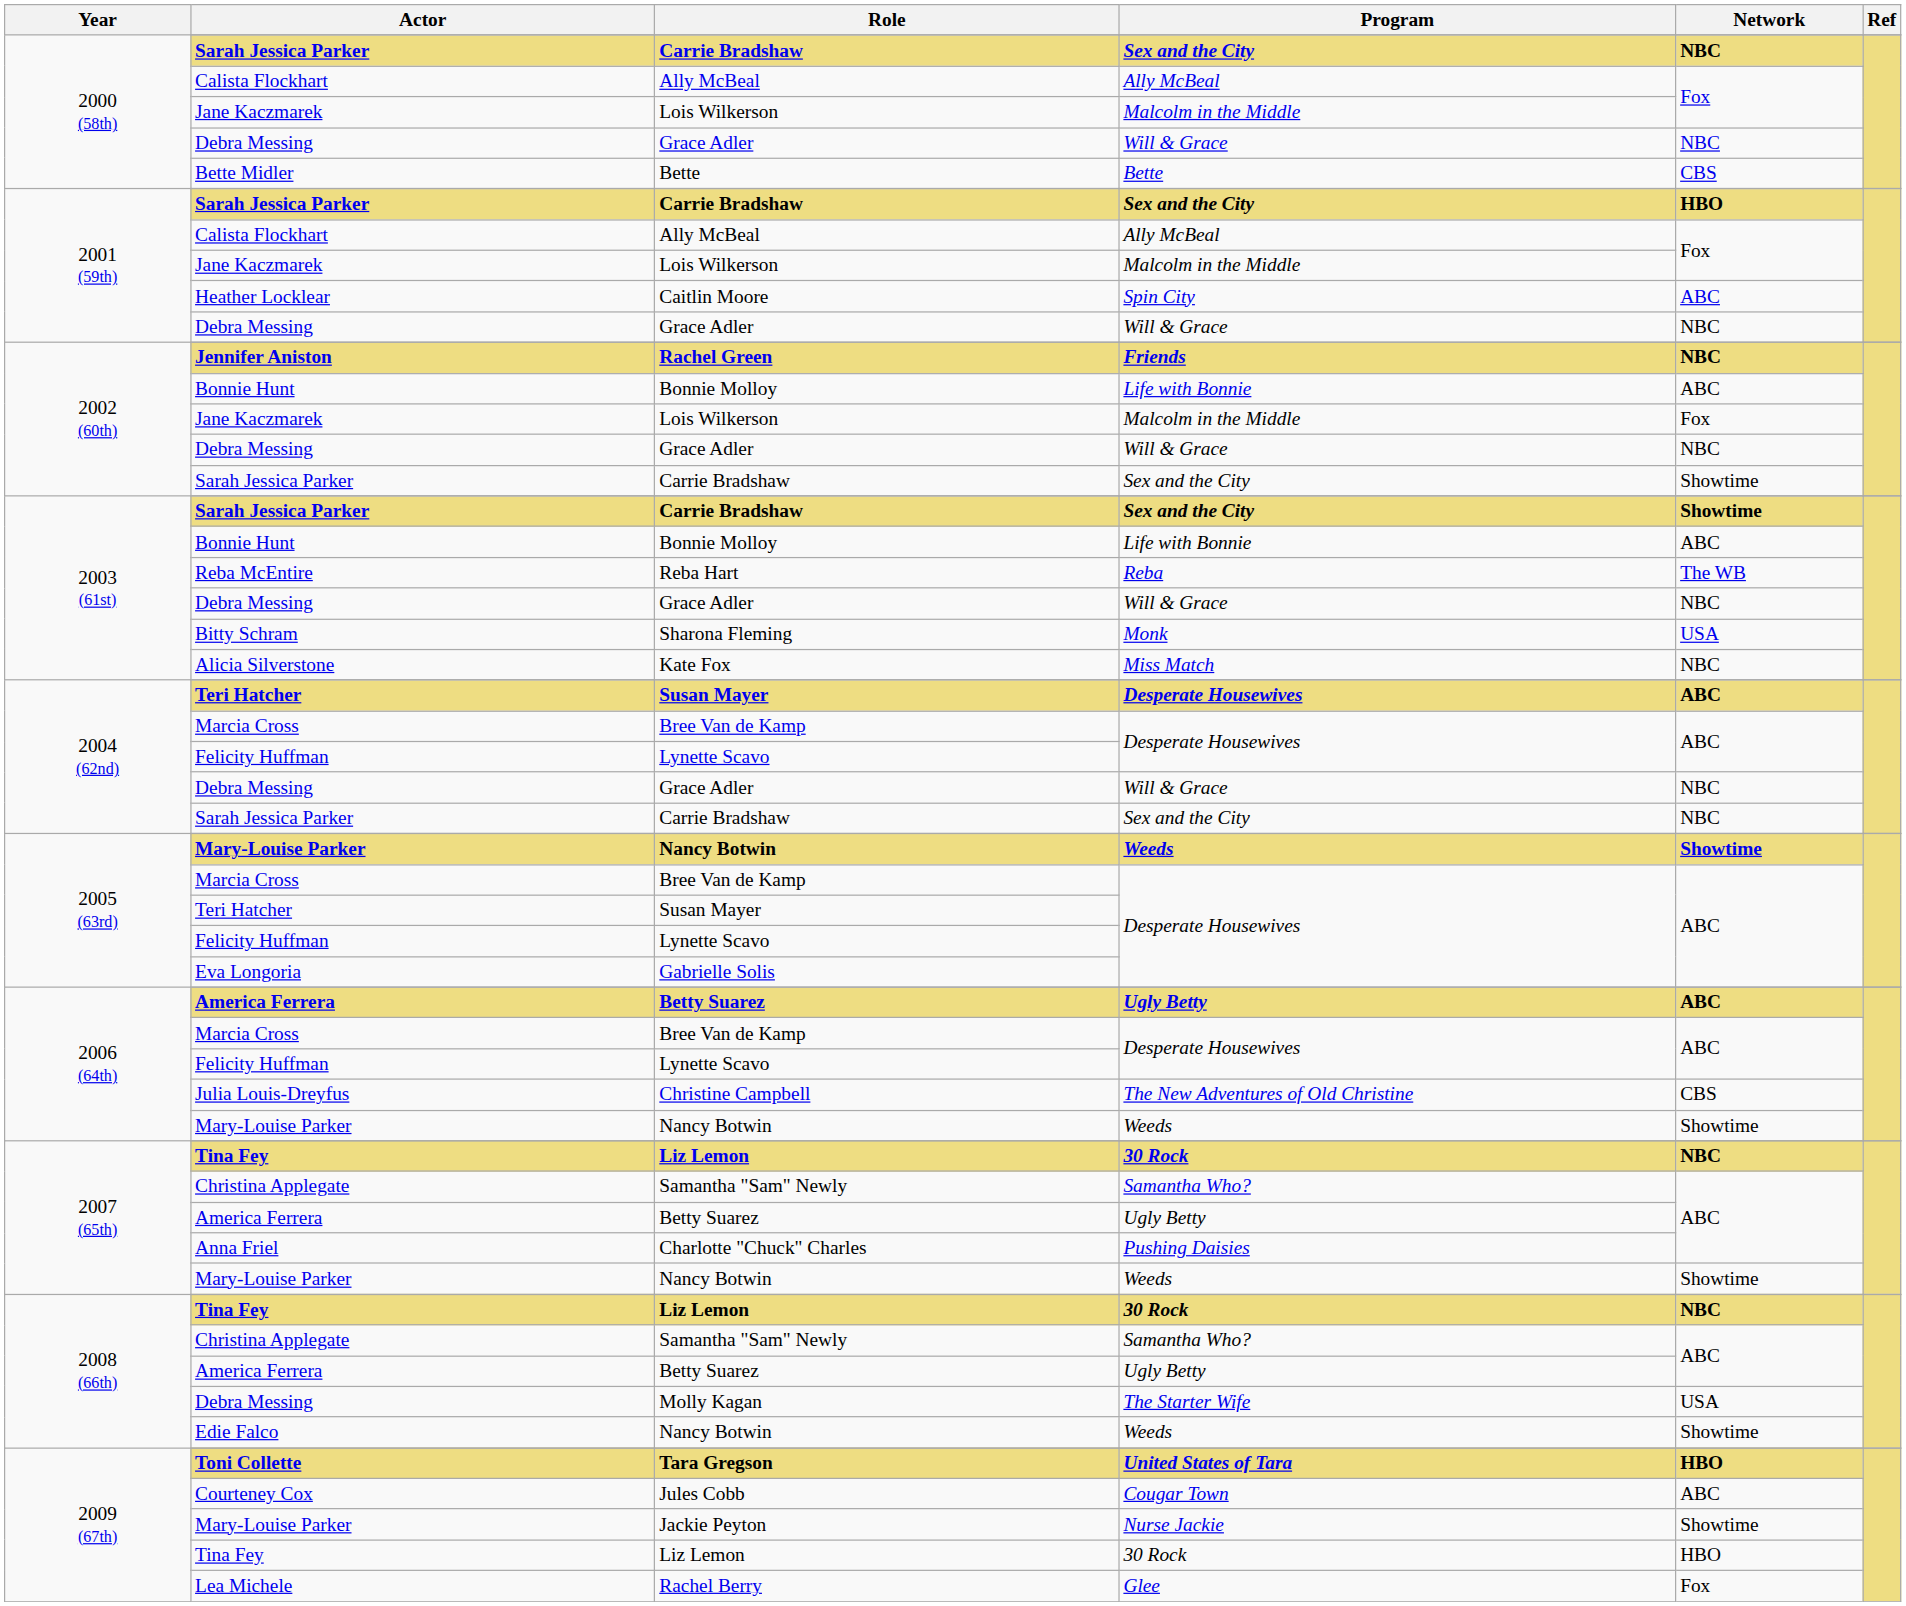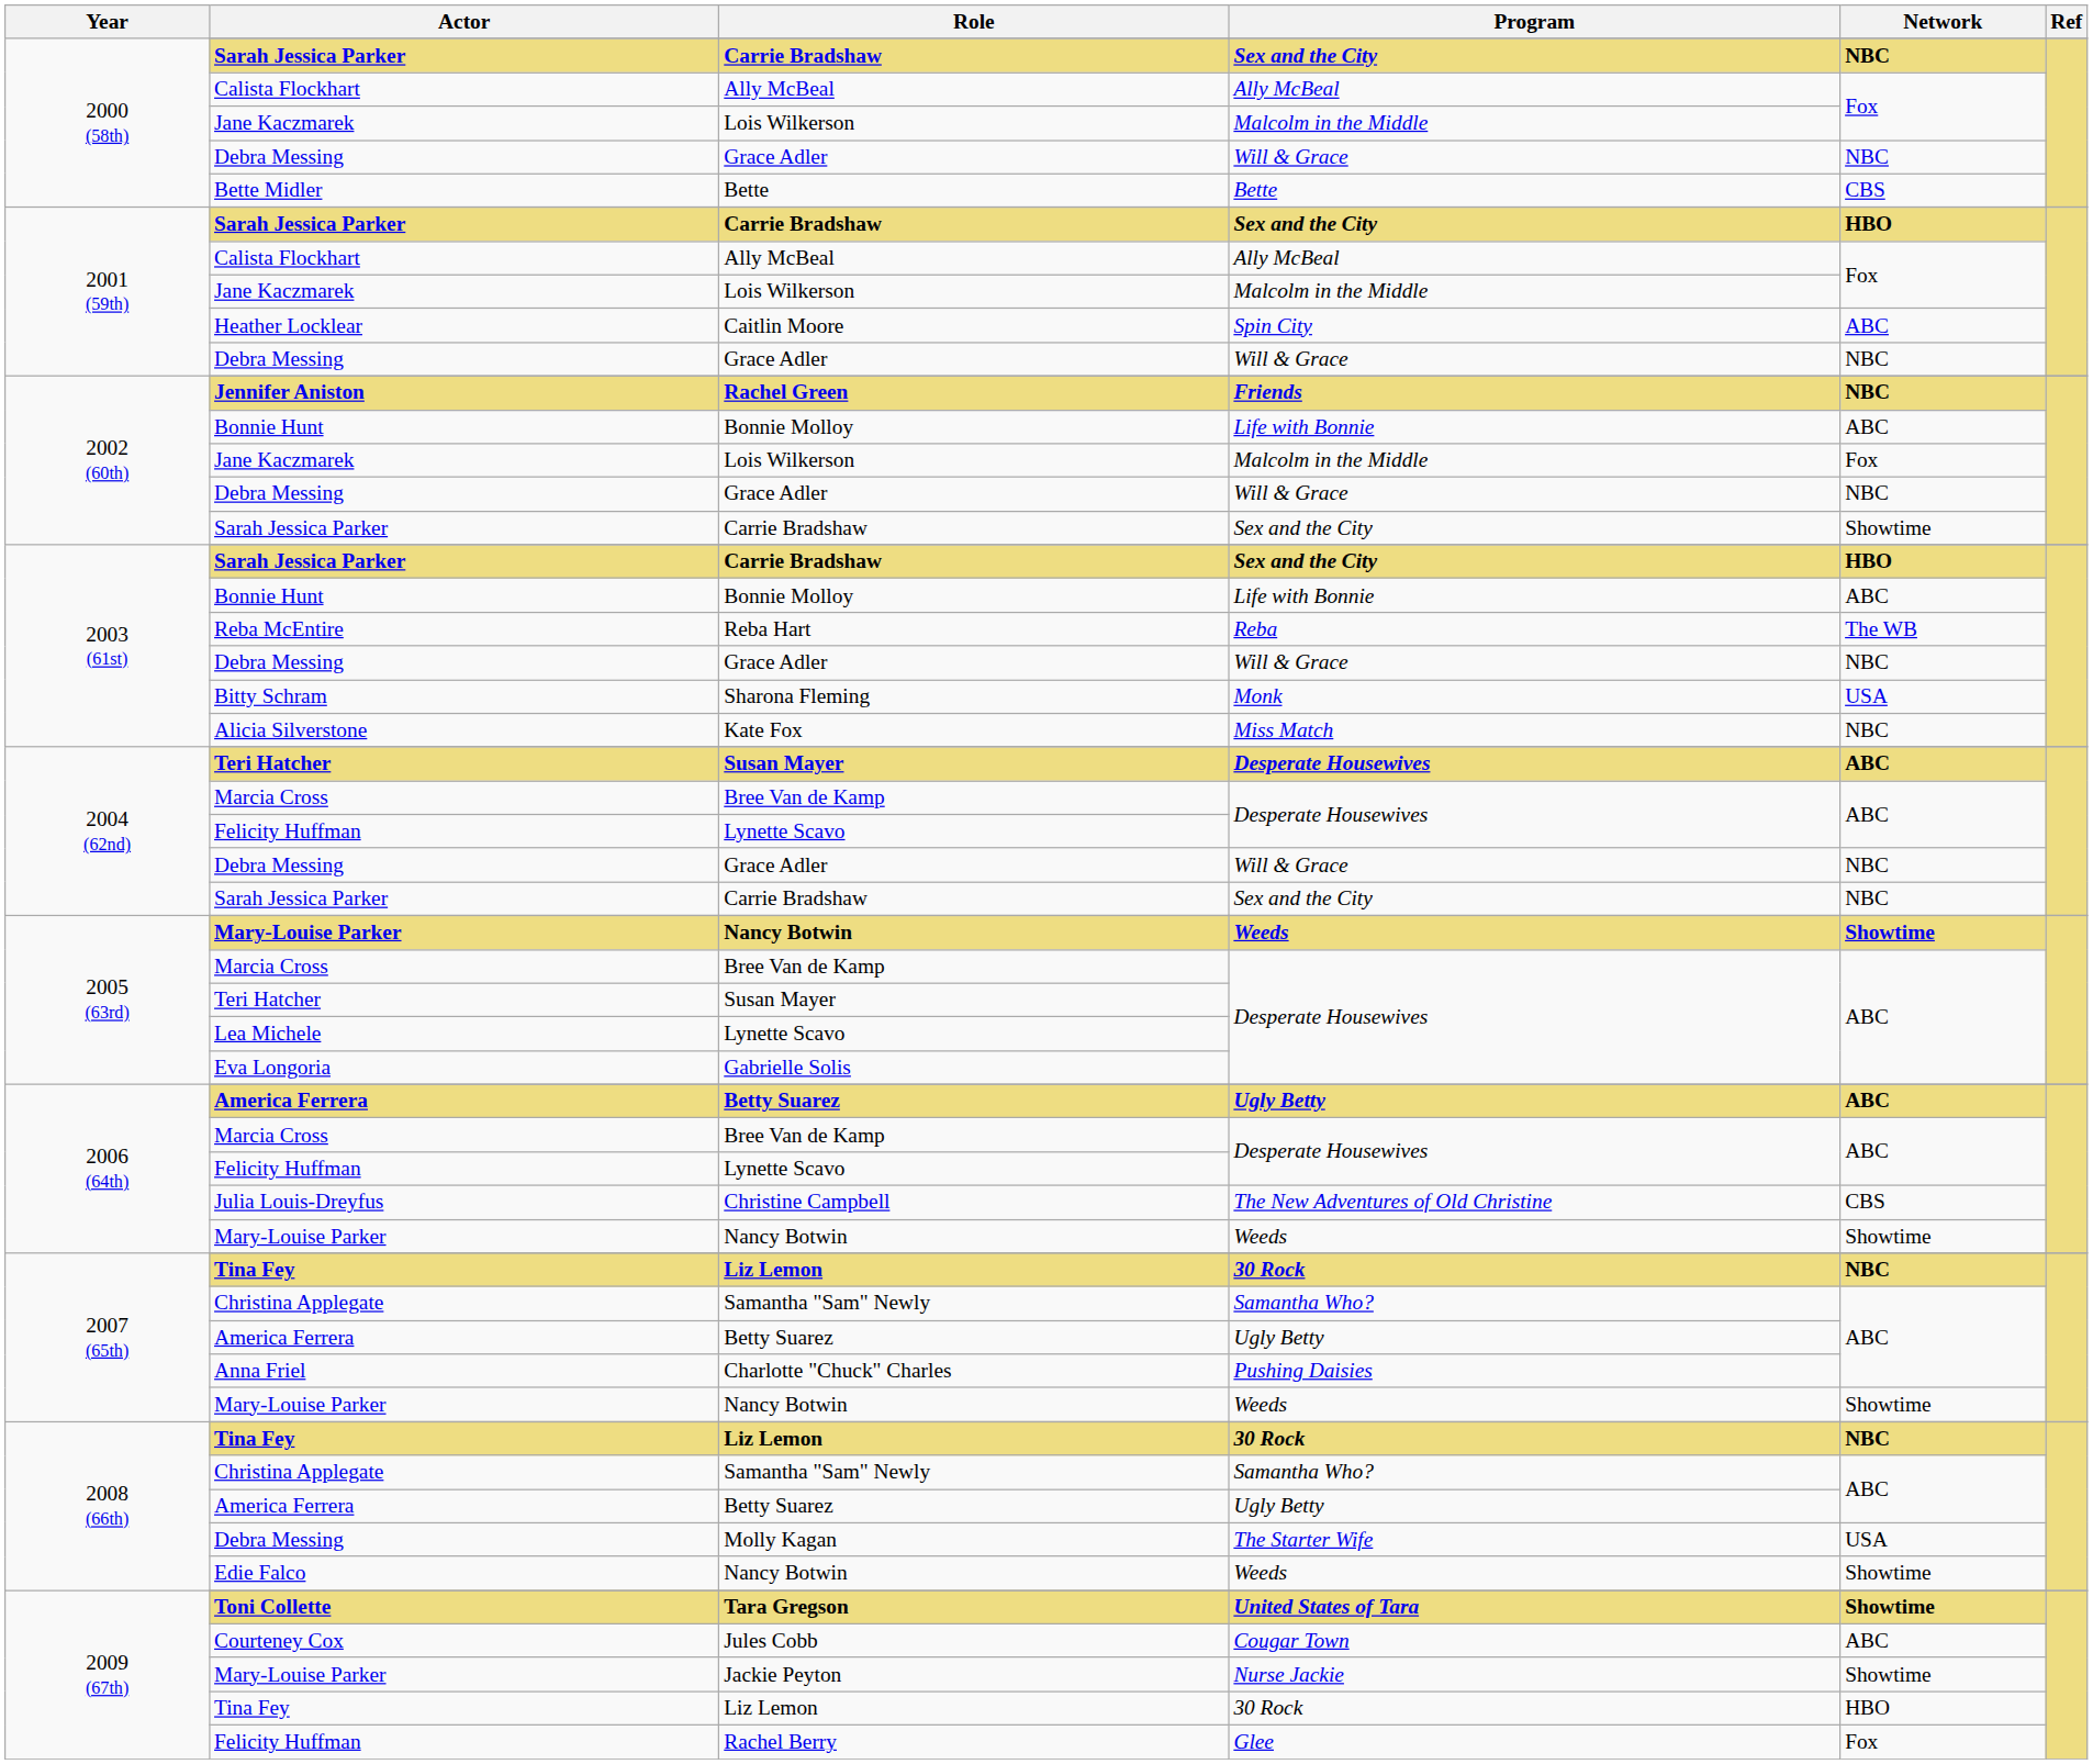 <table class="wikitable">
 <tr>
 <th style="width:10%;">Year</th>
 <th style="width:25%;">Actor</th>
 <th style="width:25%;">Role</th>
 <th style="width:30%;">Program</th>
 <th style="width:10%;">Network</th>
 <th style="width:5%;">Ref</th>
 </tr>
 <tr>
 <td rowspan="6" style="text-align:center;">2000 <br><small><a href='#'>(58th)</a></small></td>
 </tr>
 <tr style="background:#EEDD82;">
 <td><strong><a href='#'>Sarah Jessica Parker</a> </strong></td>
 <td><strong><a href='#'>Carrie Bradshaw</a></strong></td>
 <td><strong><em><a href='#'>Sex and the City</a></em></strong></td>
 <td><strong>NBC</strong></td>
 <td rowspan="5"></td>
 </tr>
 <tr>
 <td><a href='#'>Calista Flockhart</a></td>
 <td><a href='#'>Ally McBeal</a></td>
 <td><em><a href='#'>Ally McBeal</a></em></td>
 <td rowspan="2"><a href='#'>Fox</a></td>
 </tr>
 <tr>
 <td><a href='#'>Jane Kaczmarek</a></td>
 <td>Lois Wilkerson</td>
 <td><em><a href='#'>Malcolm in the Middle</a></em></td>
 </tr>
 <tr>
 <td><a href='#'>Debra Messing</a></td>
 <td><a href='#'>Grace Adler</a></td>
 <td><em><a href='#'>Will & Grace</a></em></td>
 <td><a href='#'>NBC</a></td>
 </tr>
 <tr>
 <td><a href='#'>Bette Midler</a></td>
 <td>Bette</td>
 <td><em><a href='#'>Bette</a></em></td>
 <td><a href='#'>CBS</a></td>
 </tr>
 <tr>
 <td rowspan="6" style="text-align:center;">2001 <br><small><a href='#'>(59th)</a></small></td>
 </tr>
 <tr style="background:#EEDD82;">
 <td><strong><a href='#'>Sarah Jessica Parker</a> </strong></td>
 <td><strong>Carrie Bradshaw</strong></td>
 <td><strong><em>Sex and the City</em></strong></td>
 <td><strong>HBO</strong></td>
 <td rowspan="5"></td>
 </tr>
 <tr>
 <td><a href='#'>Calista Flockhart</a></td>
 <td>Ally McBeal</td>
 <td><em>Ally McBeal</em></td>
 <td rowspan="2">Fox</td>
 </tr>
 <tr>
 <td><a href='#'>Jane Kaczmarek</a></td>
 <td>Lois Wilkerson</td>
 <td><em>Malcolm in the Middle</em></td>
 </tr>
 <tr>
 <td><a href='#'>Heather Locklear</a></td>
 <td>Caitlin Moore</td>
 <td><em><a href='#'>Spin City</a></em></td>
 <td><a href='#'>ABC</a></td>
 </tr>
 <tr>
 <td><a href='#'>Debra Messing</a></td>
 <td>Grace Adler</td>
 <td><em>Will & Grace</em></td>
 <td>NBC</td>
 </tr>
 <tr>
 <td rowspan="6" style="text-align:center;">2002 <br><small><a href='#'>(60th)</a></small></td>
 </tr>
 <tr style="background:#EEDD82;">
 <td><strong><a href='#'>Jennifer Aniston</a> </strong></td>
 <td><strong><a href='#'>Rachel Green</a></strong></td>
 <td><strong><em><a href='#'>Friends</a></em></strong></td>
 <td><strong>NBC</strong></td>
 <td rowspan="5"></td>
 </tr>
 <tr>
 <td><a href='#'>Bonnie Hunt</a></td>
 <td>Bonnie Molloy</td>
 <td><em><a href='#'>Life with Bonnie</a></em></td>
 <td>ABC</td>
 </tr>
 <tr>
 <td><a href='#'>Jane Kaczmarek</a></td>
 <td>Lois Wilkerson</td>
 <td><em>Malcolm in the Middle</em></td>
 <td>Fox</td>
 </tr>
 <tr>
 <td><a href='#'>Debra Messing</a></td>
 <td>Grace Adler</td>
 <td><em>Will & Grace</em></td>
 <td>NBC</td>
 </tr>
 <tr>
 <td><a href='#'>Sarah Jessica Parker</a></td>
 <td>Carrie Bradshaw</td>
 <td><em>Sex and the City</em></td>
 <td>Showtime</td>
 </tr>
 <tr>
 <td rowspan="7" style="text-align:center;">2003 <br><small><a href='#'>(61st)</a></small></td>
 </tr>
 <tr style="background:#EEDD82;">
 <td><strong><a href='#'>Sarah Jessica Parker</a> </strong></td>
 <td><strong>Carrie Bradshaw</strong></td>
 <td><strong><em>Sex and the City</em></strong></td>
-<td><strong>Showtime</strong></td>
+<td><strong>HBO</strong></td>
 <td rowspan="6"></td>
 </tr>
 <tr>
 <td><a href='#'>Bonnie Hunt</a></td>
 <td>Bonnie Molloy</td>
 <td><em>Life with Bonnie</em></td>
 <td>ABC</td>
 </tr>
 <tr>
 <td><a href='#'>Reba McEntire</a></td>
 <td>Reba Hart</td>
 <td><em><a href='#'>Reba</a></em></td>
 <td><a href='#'>The WB</a></td>
 </tr>
 <tr>
 <td><a href='#'>Debra Messing</a></td>
 <td>Grace Adler</td>
 <td><em>Will & Grace</em></td>
 <td>NBC</td>
 </tr>
 <tr>
 <td><a href='#'>Bitty Schram</a></td>
 <td>Sharona Fleming</td>
 <td><em><a href='#'>Monk</a></em></td>
 <td><a href='#'>USA</a></td>
 </tr>
 <tr>
 <td><a href='#'>Alicia Silverstone</a></td>
 <td>Kate Fox</td>
 <td><em><a href='#'>Miss Match</a></em></td>
 <td>NBC</td>
 </tr>
 <tr>
 <td rowspan="6" style="text-align:center;">2004 <br><small><a href='#'>(62nd)</a></small></td>
 </tr>
 <tr style="background:#EEDD82;">
 <td><strong><a href='#'>Teri Hatcher</a> </strong></td>
 <td><strong><a href='#'>Susan Mayer</a></strong></td>
 <td><strong><em><a href='#'>Desperate Housewives</a></em></strong></td>
 <td><strong>ABC</strong></td>
 <td rowspan="5"></td>
 </tr>
 <tr>
 <td><a href='#'>Marcia Cross</a></td>
 <td><a href='#'>Bree Van de Kamp</a></td>
 <td rowspan="2"><em>Desperate Housewives</em></td>
 <td rowspan="2">ABC</td>
 </tr>
 <tr>
 <td><a href='#'>Felicity Huffman</a></td>
 <td><a href='#'>Lynette Scavo</a></td>
 </tr>
 <tr>
 <td><a href='#'>Debra Messing</a></td>
 <td>Grace Adler</td>
 <td><em>Will & Grace</em></td>
 <td>NBC</td>
 </tr>
 <tr>
 <td><a href='#'>Sarah Jessica Parker</a></td>
 <td>Carrie Bradshaw</td>
 <td><em>Sex and the City</em></td>
 <td>NBC</td>
 </tr>
 <tr>
 <td rowspan="6" style="text-align:center;">2005 <br><small><a href='#'>(63rd)</a></small></td>
 </tr>
 <tr style="background:#EEDD82;">
 <td><strong><a href='#'>Mary-Louise Parker</a> </strong></td>
 <td><strong>Nancy Botwin</strong></td>
 <td><strong><em><a href='#'>Weeds</a></em></strong></td>
 <td><strong><a href='#'>Showtime</a></strong></td>
 <td rowspan="5"></td>
 </tr>
 <tr>
 <td><a href='#'>Marcia Cross</a></td>
 <td>Bree Van de Kamp</td>
 <td rowspan="4"><em>Desperate Housewives</em></td>
 <td rowspan="4">ABC</td>
 </tr>
 <tr>
 <td><a href='#'>Teri Hatcher</a></td>
 <td>Susan Mayer</td>
 </tr>
 <tr>
-<td><a href='#'>Felicity Huffman</a></td>
+<td><a href='#'>Lea Michele</a></td>
 <td>Lynette Scavo</td>
 </tr>
 <tr>
 <td><a href='#'>Eva Longoria</a></td>
 <td><a href='#'>Gabrielle Solis</a></td>
 </tr>
 <tr>
 <td rowspan="6" style="text-align:center;">2006 <br><small><a href='#'>(64th)</a></small></td>
 </tr>
 <tr style="background:#EEDD82;">
 <td><strong><a href='#'>America Ferrera</a> </strong></td>
 <td><strong><a href='#'>Betty Suarez</a></strong></td>
 <td><strong><em><a href='#'>Ugly Betty</a></em></strong></td>
 <td><strong>ABC</strong></td>
 <td rowspan="5"></td>
 </tr>
 <tr>
 <td><a href='#'>Marcia Cross</a></td>
 <td>Bree Van de Kamp</td>
 <td rowspan="2"><em>Desperate Housewives</em></td>
 <td rowspan="2">ABC</td>
 </tr>
 <tr>
 <td><a href='#'>Felicity Huffman</a></td>
 <td>Lynette Scavo</td>
 </tr>
 <tr>
 <td><a href='#'>Julia Louis-Dreyfus</a></td>
 <td><a href='#'>Christine Campbell</a></td>
 <td><em><a href='#'>The New Adventures of Old Christine</a></em></td>
 <td>CBS</td>
 </tr>
 <tr>
 <td><a href='#'>Mary-Louise Parker</a></td>
 <td>Nancy Botwin</td>
 <td><em>Weeds</em></td>
 <td>Showtime</td>
 </tr>
 <tr>
 <td rowspan="6" style="text-align:center;">2007 <br><small><a href='#'>(65th)</a></small></td>
 </tr>
 <tr style="background:#EEDD82;">
 <td><strong><a href='#'>Tina Fey</a> </strong></td>
 <td><strong><a href='#'>Liz Lemon</a></strong></td>
 <td><strong><em><a href='#'>30 Rock</a></em></strong></td>
 <td><strong>NBC</strong></td>
 <td rowspan="5"></td>
 </tr>
 <tr>
 <td><a href='#'>Christina Applegate</a></td>
 <td>Samantha "Sam" Newly</td>
 <td><em><a href='#'>Samantha Who?</a></em></td>
 <td rowspan="3">ABC</td>
 </tr>
 <tr>
 <td><a href='#'>America Ferrera</a></td>
 <td>Betty Suarez</td>
 <td><em>Ugly Betty</em></td>
 </tr>
 <tr>
 <td><a href='#'>Anna Friel</a></td>
 <td>Charlotte "Chuck" Charles</td>
 <td><em><a href='#'>Pushing Daisies</a></em></td>
 </tr>
 <tr>
 <td><a href='#'>Mary-Louise Parker</a></td>
 <td>Nancy Botwin</td>
 <td><em>Weeds</em></td>
 <td>Showtime</td>
 </tr>
 <tr>
 <td rowspan="6" style="text-align:center;">2008 <br><small><a href='#'>(66th)</a></small></td>
 </tr>
 <tr style="background:#EEDD82;">
 <td><strong><a href='#'>Tina Fey</a> </strong></td>
 <td><strong>Liz Lemon</strong></td>
 <td><strong><em>30 Rock</em></strong></td>
 <td><strong>NBC</strong></td>
 <td rowspan="5"></td>
 </tr>
 <tr>
 <td><a href='#'>Christina Applegate</a></td>
 <td>Samantha "Sam" Newly</td>
 <td><em>Samantha Who?</em></td>
 <td rowspan="2">ABC</td>
 </tr>
 <tr>
 <td><a href='#'>America Ferrera</a></td>
 <td>Betty Suarez</td>
 <td><em>Ugly Betty</em></td>
 </tr>
 <tr>
 <td><a href='#'>Debra Messing</a></td>
 <td>Molly Kagan</td>
 <td><em><a href='#'>The Starter Wife</a></em></td>
 <td>USA</td>
 </tr>
 <tr>
 <td><a href='#'>Edie Falco</a></td>
 <td>Nancy Botwin</td>
 <td><em>Weeds</em></td>
 <td>Showtime</td>
 </tr>
 <tr>
 <td rowspan="6" style="text-align:center;">2009 <br><small><a href='#'>(67th)</a></small></td>
 </tr>
 <tr style="background:#EEDD82;">
 <td><strong><a href='#'>Toni Collette</a> </strong></td>
 <td><strong>Tara Gregson</strong></td>
 <td><strong><em><a href='#'>United States of Tara</a></em></strong></td>
-<td><strong>HBO</strong></td>
+<td><strong>Showtime</strong></td>
 <td rowspan="5"></td>
 </tr>
 <tr>
 <td><a href='#'>Courteney Cox</a></td>
 <td>Jules Cobb</td>
 <td><em><a href='#'>Cougar Town</a></em></td>
 <td>ABC</td>
 </tr>
 <tr>
 <td><a href='#'>Mary-Louise Parker</a></td>
 <td>Jackie Peyton</td>
 <td><em><a href='#'>Nurse Jackie</a></em></td>
 <td>Showtime</td>
 </tr>
 <tr>
 <td><a href='#'>Tina Fey</a></td>
 <td>Liz Lemon</td>
 <td><em>30 Rock</em></td>
 <td>HBO</td>
 </tr>
 <tr>
-<td><a href='#'>Lea Michele</a></td>
+<td><a href='#'>Felicity Huffman</a></td>
 <td><a href='#'>Rachel Berry</a></td>
 <td><em><a href='#'>Glee</a></em></td>
 <td>Fox</td>
 </tr>
 </table>
